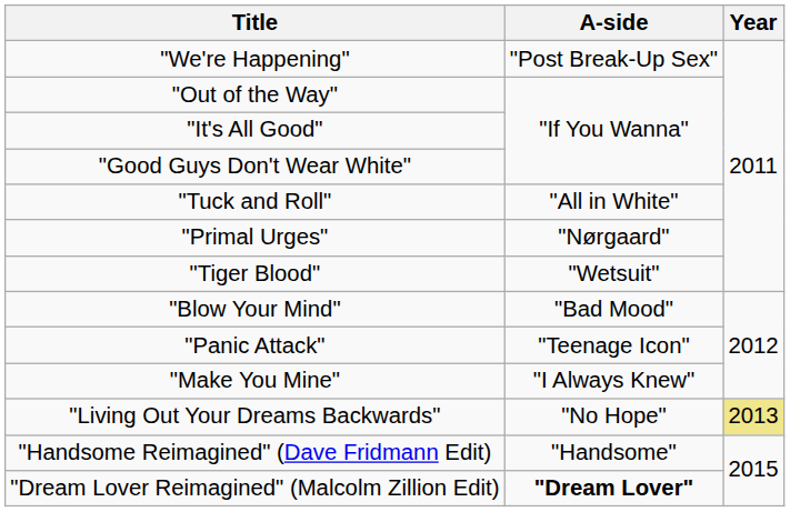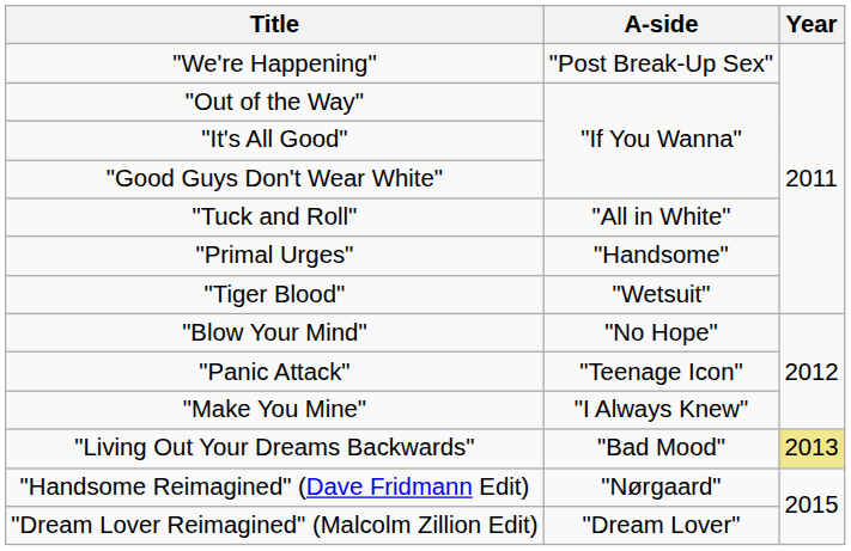 <table class="wikitable plainrowheaders" style="text-align:center;">
 <tr>
 <th scope="col">Title</th>
 <th scope="col">A-side</th>
 <th scope="col">Year</th>
 </tr>
 <tr>
 <td>"We're Happening"</td>
 <td>"Post Break-Up Sex"</td>
 <td rowspan="7">2011</td>
 </tr>
 <tr>
 <td>"Out of the Way"</td>
 <td rowspan="3">"If You Wanna"</td>
 </tr>
 <tr>
 <td>"It's All Good"</td>
 </tr>
 <tr>
 <td>"Good Guys Don't Wear White"</td>
 </tr>
 <tr>
 <td>"Tuck and Roll"</td>
 <td>"All in White"</td>
 </tr>
 <tr>
 <td>"Primal Urges"</td>
-<td>"Nørgaard"</td>
+<td>"Handsome"</td>
 </tr>
 <tr>
 <td>"Tiger Blood"</td>
 <td>"Wetsuit"</td>
 </tr>
 <tr>
 <td>"Blow Your Mind"</td>
-<td>"Bad Mood"</td>
+<td>"No Hope"</td>
 <td rowspan="3">2012</td>
 </tr>
 <tr>
 <td>"Panic Attack"</td>
 <td>"Teenage Icon"</td>
 </tr>
 <tr>
 <td>"Make You Mine"</td>
 <td>"I Always Knew"</td>
 </tr>
 <tr>
 <td>"Living Out Your Dreams Backwards"</td>
-<td>"No Hope"</td>
+<td>"Bad Mood"</td>
 <td style="background: khaki;">2013</td>
 </tr>
 <tr>
 <td>"Handsome Reimagined" (<a href='#'>Dave Fridmann</a> Edit)</td>
-<td>"Handsome"</td>
+<td>"Nørgaard"</td>
 <td rowspan="2">2015</td>
 </tr>
 <tr>
 <td>"Dream Lover Reimagined" (Malcolm Zillion Edit)</td>
-<td><strong>"Dream Lover"</strong></td>
+<td>"Dream Lover"</td>
 </tr>
 </table>
